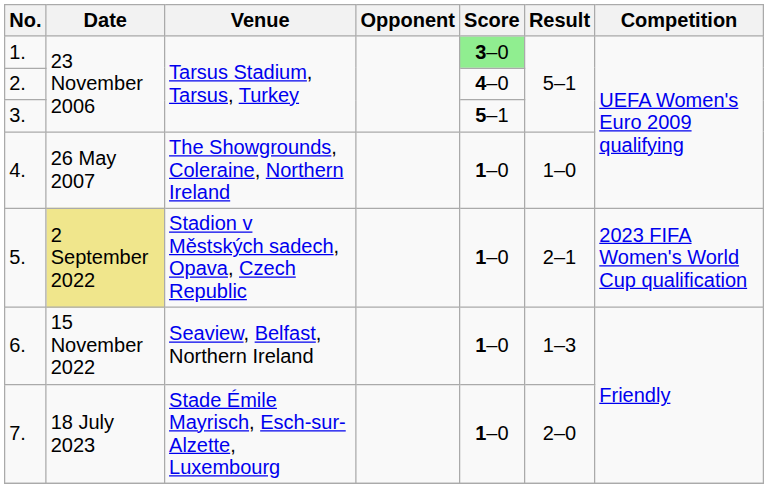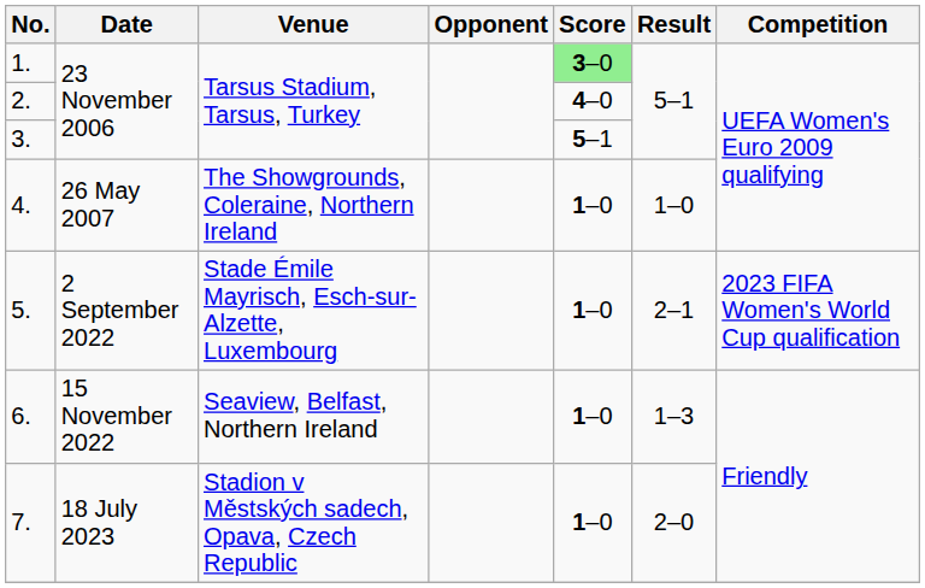 <table class="wikitable">
 <tr>
 <th>No.</th>
 <th>Date</th>
 <th>Venue</th>
 <th>Opponent</th>
 <th>Score</th>
 <th>Result</th>
 <th>Competition</th>
 </tr>
 <tr>
 <td>1.</td>
 <td rowspan=3>23 November 2006</td>
 <td rowspan=3><a href='#'>Tarsus Stadium</a>, <a href='#'>Tarsus</a>, <a href='#'>Turkey</a></td>
 <td rowspan=3></td>
 <td align=center style="background: lightgreen;"><strong>3</strong>–0</td>
 <td rowspan=3 align=center>5–1</td>
 <td rowspan=4><a href='#'>UEFA Women's Euro 2009 qualifying</a></td>
 </tr>
 <tr>
 <td>2.</td>
 <td align=center><strong>4</strong>–0</td>
 </tr>
 <tr>
 <td>3.</td>
 <td align=center><strong>5</strong>–1</td>
 </tr>
 <tr>
 <td>4.</td>
 <td>26 May 2007</td>
 <td><a href='#'>The Showgrounds</a>, <a href='#'>Coleraine</a>, <a href='#'>Northern Ireland</a></td>
 <td></td>
 <td align=center><strong>1</strong>–0</td>
 <td align=center>1–0</td>
 </tr>
 <tr>
 <td>5.</td>
-<td style="background: khaki;">2 September 2022</td>
-<td><a href='#'>Stadion v Městských sadech</a>, <a href='#'>Opava</a>, <a href='#'>Czech Republic</a></td>
+<td>2 September 2022</td>
+<td><a href='#'>Stade Émile Mayrisch</a>, <a href='#'>Esch-sur-Alzette</a>, <a href='#'>Luxembourg</a></td>
 <td></td>
 <td align=center><strong>1</strong>–0</td>
 <td align=center>2–1</td>
 <td><a href='#'>2023 FIFA Women's World Cup qualification</a></td>
 </tr>
 <tr>
 <td>6.</td>
 <td>15 November 2022</td>
 <td><a href='#'>Seaview</a>, <a href='#'>Belfast</a>, Northern Ireland</td>
 <td></td>
 <td align=center><strong>1</strong>–0</td>
 <td align=center>1–3</td>
 <td rowspan=2><a href='#'>Friendly</a></td>
 </tr>
 <tr>
 <td>7.</td>
 <td>18 July 2023</td>
-<td><a href='#'>Stade Émile Mayrisch</a>, <a href='#'>Esch-sur-Alzette</a>, <a href='#'>Luxembourg</a></td>
+<td><a href='#'>Stadion v Městských sadech</a>, <a href='#'>Opava</a>, <a href='#'>Czech Republic</a></td>
 <td></td>
 <td align=center><strong>1</strong>–0</td>
 <td align=center>2–0</td>
 </tr>
 <tr>
 </tr>
 </table>
